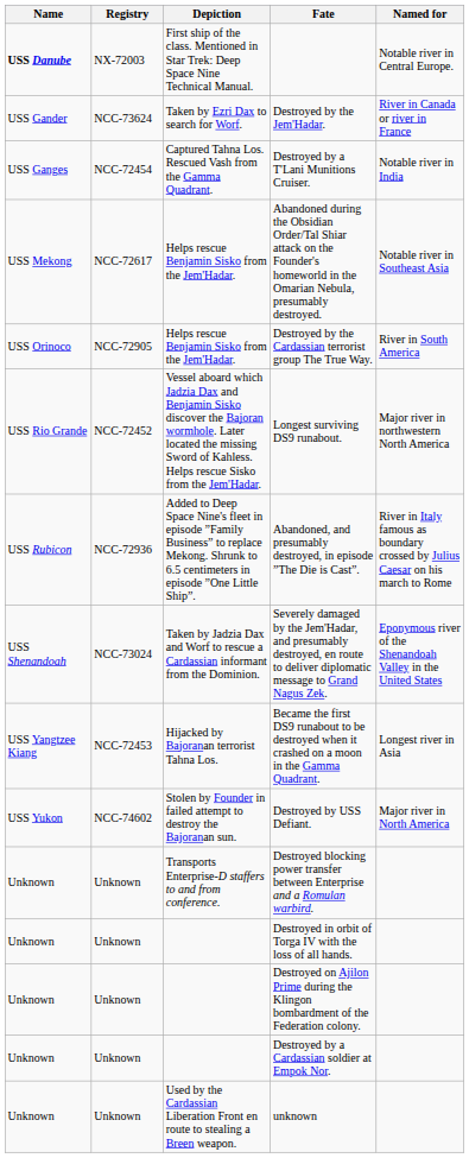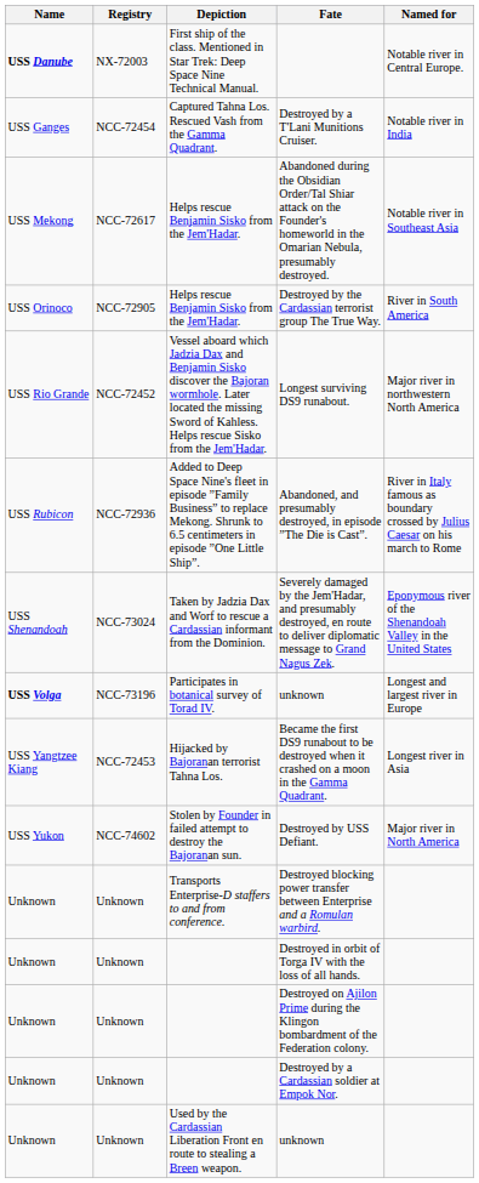 <table class="wikitable" width=100%>
 <tr bgcolor="#e7e8ff">
 <th width=110px>Name</th>
 <th width=90px>Registry</th>
 <th>Depiction</th>
 <th>Fate</th>
 <th>Named for</th>
 </tr>
 <tr>
 <td><strong>USS <em><a href='#'>Danube</a><strong><em></td>
 <td>NX-72003</td>
 <td>First ship of the class. Mentioned in </em>Star Trek: Deep Space Nine Technical Manual<em>.</td>
 <td></td>
 <td>Notable river in Central Europe.</td>
-</tr>
-<tr>
-<td>USS </em><a href='#'>Gander</a><em></td>
-<td>NCC-73624</td>
-<td>Taken by <a href='#'>Ezri Dax</a> to search for <a href='#'>Worf</a>.</td>
-<td>Destroyed by the <a href='#'>Jem'Hadar</a>.</td>
-<td><a href='#'>River in Canada</a> or <a href='#'>river in France</a></td>
 </tr>
 <tr>
 <td>USS </em><a href='#'>Ganges</a><em></td>
 <td>NCC-72454</td>
 <td>Captured Tahna Los. Rescued Vash from the <a href='#'>Gamma Quadrant</a>.</td>
 <td>Destroyed by a T'Lani Munitions Cruiser.</td>
 <td>Notable river in <a href='#'>India</a></td>
 </tr>
 <tr>
 <td>USS </em><a href='#'>Mekong</a><em></td>
 <td>NCC-72617</td>
 <td>Helps rescue <a href='#'>Benjamin Sisko</a> from the <a href='#'>Jem'Hadar</a>.</td>
 <td>Abandoned during the Obsidian Order/Tal Shiar attack on the Founder's homeworld in the Omarian Nebula, presumably destroyed.</td>
 <td>Notable river in <a href='#'>Southeast Asia</a></td>
 </tr>
 <tr>
 <td>USS </em><a href='#'>Orinoco</a><em></td>
 <td>NCC-72905</td>
 <td>Helps rescue <a href='#'>Benjamin Sisko</a> from the <a href='#'>Jem'Hadar</a>.</td>
 <td>Destroyed by the <a href='#'>Cardassian</a> terrorist group The True Way.</td>
 <td>River in <a href='#'>South America</a></td>
 </tr>
 <tr>
 <td></strong>USS </em><a href='#'>Rio Grande</a></em></strong></td>
 <td>NCC-72452</td>
 <td>Vessel aboard which <a href='#'>Jadzia Dax</a> and <a href='#'>Benjamin Sisko</a> discover the <a href='#'>Bajoran wormhole</a>. Later located the missing Sword of Kahless. Helps rescue Sisko from the <a href='#'>Jem'Hadar</a>.</td>
 <td>Longest surviving DS9 runabout.</td>
 <td>Major river in northwestern North America</td>
 </tr>
 <tr>
 <td>USS <em><a href='#'>Rubicon</a></em></td>
 <td>NCC-72936</td>
 <td>Added to Deep Space Nine's fleet in episode ”Family Business” to replace Mekong.  Shrunk to 6.5 centimeters in episode ”One Little Ship”.</td>
 <td>Abandoned, and presumably destroyed, in episode ”The Die is Cast”.</td>
 <td>River in <a href='#'>Italy</a> famous as boundary crossed by <a href='#'>Julius Caesar</a> on his march to Rome</td>
 </tr>
 <tr>
 <td>USS <em><a href='#'>Shenandoah</a></em></td>
 <td>NCC-73024</td>
 <td>Taken by Jadzia Dax and Worf to rescue a <a href='#'>Cardassian</a> informant from the Dominion.</td>
 <td>Severely damaged by the Jem'Hadar, and presumably destroyed, en route to deliver diplomatic message to <a href='#'>Grand Nagus Zek</a>.</td>
 <td><a href='#'>Eponymous</a> river of the <a href='#'>Shenandoah Valley</a> in the <a href='#'>United States</a></td>
+</tr>
+<tr>
+<td><strong>USS <em><a href='#'>Volga</a><strong><em></td>
+<td>NCC-73196</td>
+<td>Participates in <a href='#'>botanical</a> survey of <a href='#'>Torad IV</a>.</td>
+<td>unknown</td>
+<td>Longest and largest river in Europe</td>
 </tr>
 <tr>
 <td>USS </em><a href='#'>Yangtzee Kiang</a><em></td>
 <td>NCC-72453</td>
 <td>Hijacked by <a href='#'>Bajoran</a>an terrorist Tahna Los.</td>
 <td>Became the first DS9 runabout to be destroyed when it crashed on a moon in the <a href='#'>Gamma Quadrant</a>.</td>
 <td>Longest river in Asia</td>
 </tr>
 <tr>
 <td>USS </em><a href='#'>Yukon</a><em></td>
 <td>NCC-74602</td>
 <td>Stolen by <a href='#'>Founder</a> in failed attempt to destroy the <a href='#'>Bajoran</a>an sun.</td>
 <td>Destroyed by USS Defiant.</td>
 <td>Major river in <a href='#'>North America</a></td>
 </tr>
 <tr>
 <td>Unknown</td>
 <td>Unknown</td>
 <td>Transports </em>Enterprise<em>-D staffers to and from conference.</td>
 <td>Destroyed blocking power transfer between </em>Enterprise<em> and a <a href='#'>Romulan</a> <a href='#'>warbird</a>.</td>
 <td></td>
 </tr>
 <tr>
 <td>Unknown</td>
 <td>Unknown</td>
 <td></td>
 <td>Destroyed in orbit of Torga IV with the loss of all hands.</td>
 <td></td>
 </tr>
 <tr>
 <td>Unknown</td>
 <td>Unknown</td>
 <td></td>
 <td>Destroyed on <a href='#'>Ajilon Prime</a> during the Klingon bombardment of the Federation colony.</td>
 <td></td>
 </tr>
 <tr>
 <td>Unknown</td>
 <td>Unknown</td>
 <td></td>
 <td>Destroyed by a <a href='#'>Cardassian</a> soldier at <a href='#'>Empok Nor</a>.</td>
 <td></td>
 </tr>
 <tr>
 <td>Unknown</td>
 <td>Unknown</td>
 <td>Used by the <a href='#'>Cardassian</a> Liberation Front en route to stealing a <a href='#'>Breen</a> weapon.</td>
 <td>unknown</td>
 <td></td>
 </tr>
 </table>
